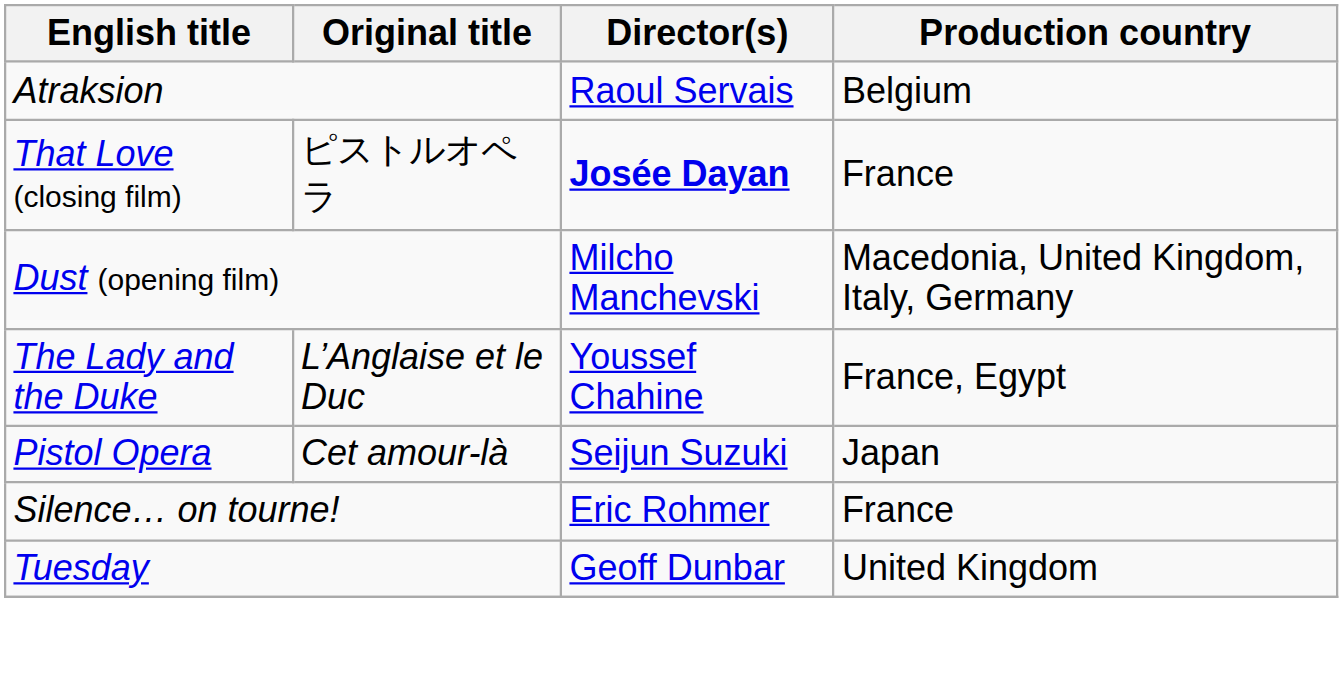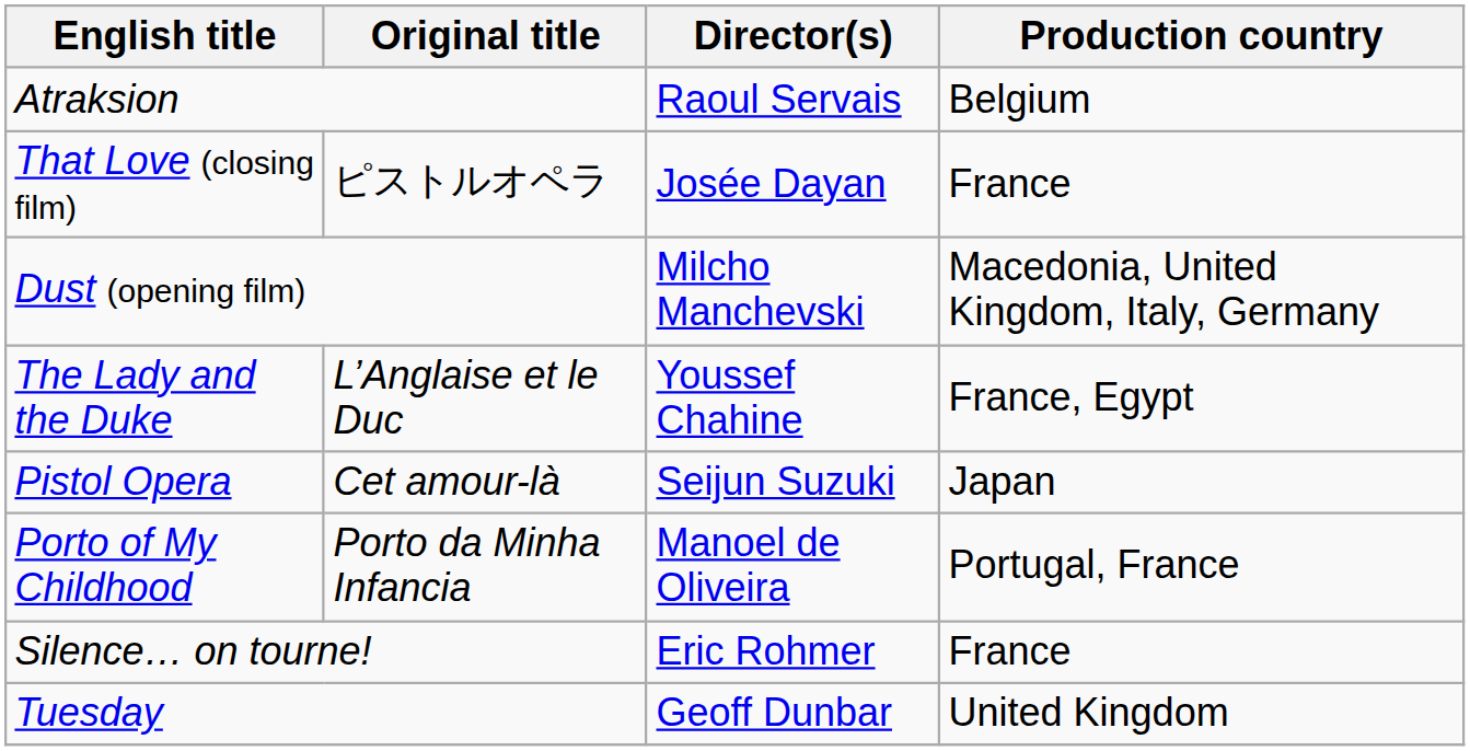 <table class="wikitable" width="95%">
 <tr>
 <th>English title</th>
 <th>Original title</th>
 <th>Director(s)</th>
 <th>Production country</th>
 </tr>
 <tr>
 <td colspan="2"><em>Atraksion</em></td>
 <td><a href='#'>Raoul Servais</a></td>
 <td>Belgium</td>
 </tr>
 <tr>
 <td><em><a href='#'>That Love</a></em> <small>(closing film)</small></td>
 <td>ピストルオペラ</td>
-<td><strong><a href='#'>Josée Dayan</a></strong></td>
+<td><a href='#'>Josée Dayan</a></td>
 <td>France</td>
 </tr>
 <tr>
 <td colspan="2"><em><a href='#'>Dust</a></em> <small>(opening film)</small></td>
 <td><a href='#'>Milcho Manchevski</a></td>
 <td>Macedonia, United Kingdom, Italy, Germany</td>
 </tr>
 <tr>
 <td><em><a href='#'>The Lady and the Duke</a></em></td>
 <td><em>L’Anglaise et le Duc</em></td>
 <td><a href='#'>Youssef Chahine</a></td>
 <td>France, Egypt</td>
 </tr>
 <tr>
 <td><em><a href='#'>Pistol Opera</a></em></td>
 <td><em>Cet amour-là</em></td>
 <td><a href='#'>Seijun Suzuki</a></td>
 <td>Japan</td>
 </tr>
 <tr>
+<td><em><a href='#'>Porto of My Childhood</a></em></td>
+<td><em>Porto da Minha Infancia</em></td>
+<td><a href='#'>Manoel de Oliveira</a></td>
+<td>Portugal, France</td>
+</tr>
+<tr>
 <td colspan="2"><em>Silence… on tourne! </em></td>
 <td><a href='#'>Eric Rohmer</a></td>
 <td>France</td>
 </tr>
 <tr>
 <td colspan="2"><em><a href='#'>Tuesday</a> </em></td>
 <td><a href='#'>Geoff Dunbar</a></td>
 <td>United Kingdom</td>
 </tr>
 <tr>
 </tr>
 </table>
